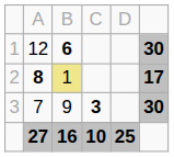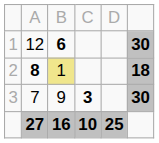 <table class="wikitable" style="text-align:center;">
 <tr style="color: #aaaaaa;">
 <td></td>
 <td>A</td>
 <td>B</td>
 <td>C</td>
 <td>D</td>
 </tr>
 <tr>
 <td style="color: #aaaaaa;">1</td>
 <td>12</td>
 <td><strong>6</strong></td>
 <td></td>
 <td></td>
 <td style="background:silver"><strong>30</strong></td>
 </tr>
 <tr>
 <td style="color: #aaaaaa;">2</td>
 <td><strong>8</strong></td>
 <td style="background: khaki;">1</td>
 <td></td>
 <td></td>
-<td style="background:silver"><strong>17</strong></td>
+<td style="background:silver"><strong>18</strong></td>
 </tr>
 <tr>
 <td style="color: #aaaaaa;">3</td>
 <td>7</td>
 <td>9</td>
 <td><strong>3</strong></td>
 <td></td>
 <td style="background:silver"><strong>30</strong></td>
 </tr>
 <tr>
 <td style="color: #aaaaaa;"></td>
 <td style="background:silver"><strong>27</strong></td>
 <td style="background:silver"><strong>16</strong></td>
 <td style="background:silver"><strong>10</strong></td>
 <td style="background:silver"><strong>25</strong></td>
 <td></td>
 </tr>
 </table>
